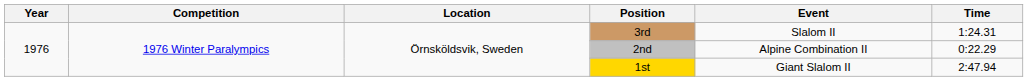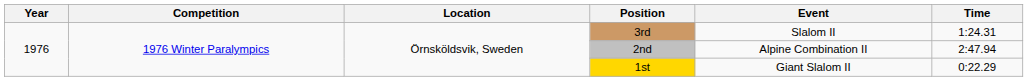 <table class="wikitable" width=65% style="font-size:90%; text-align:center;">
 <tr>
 <th>Year</th>
 <th>Competition</th>
 <th>Location</th>
 <th>Position</th>
 <th>Event</th>
 <th>Time</th>
 </tr>
 <tr>
 <td rowspan=3>1976</td>
 <td rowspan=3><a href='#'>1976 Winter Paralympics</a></td>
 <td rowspan=3>Örnsköldsvik, Sweden</td>
 <td bgcolor=cc9966>3rd</td>
 <td>Slalom II</td>
 <td>1:24.31</td>
 </tr>
 <tr>
 <td bgcolor=silver>2nd</td>
 <td>Alpine Combination II</td>
-<td>0:22.29</td>
+<td>2:47.94</td>
 </tr>
 <tr>
 <td bgcolor=gold>1st</td>
 <td>Giant Slalom II</td>
-<td>2:47.94</td>
+<td>0:22.29</td>
 </tr>
 </table>
